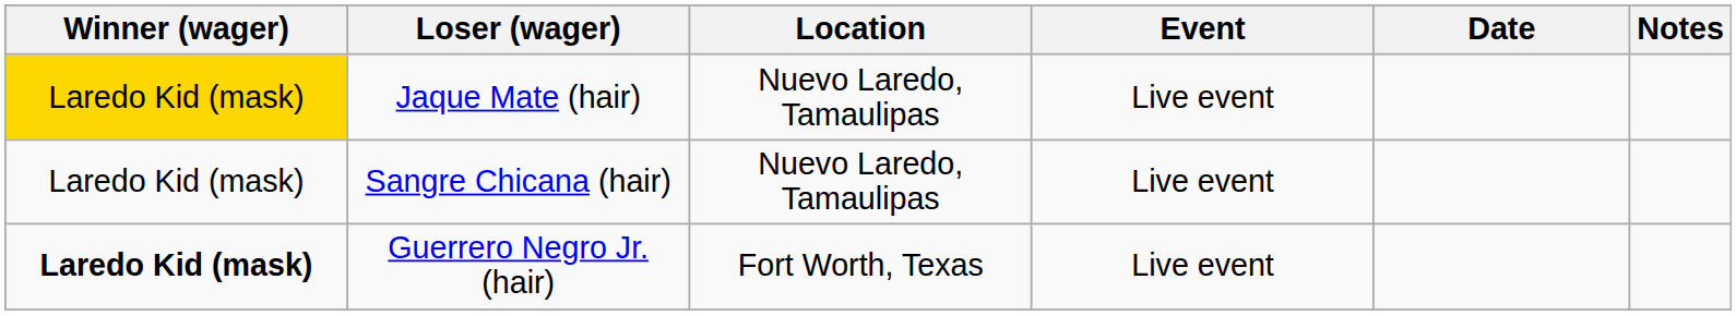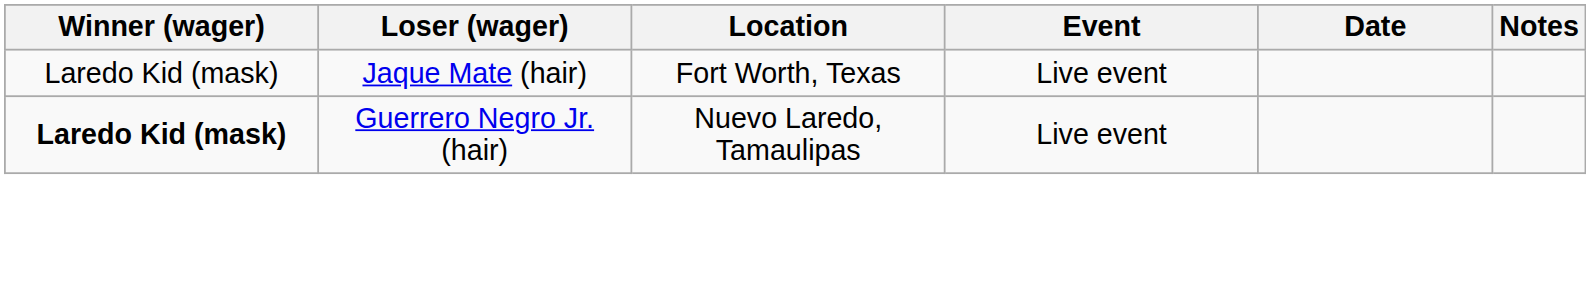 <table class="wikitable sortable" width=100%  style="text-align: center">
 <tr>
 <th width=20% scope="col">Winner (wager)</th>
 <th width=20% scope="col">Loser (wager)</th>
 <th width=20% scope="col">Location</th>
 <th width=20% scope="col">Event</th>
 <th width=15% scope="col">Date</th>
 <th class="unsortable" width=5% scope="col">Notes</th>
 </tr>
 <tr>
-<td style="background: gold;">Laredo Kid (mask)</td>
+<td>Laredo Kid (mask)</td>
 <td><a href='#'>Jaque Mate</a> (hair)</td>
-<td>Nuevo Laredo, Tamaulipas</td>
-<td>Live event</td>
-<td></td>
-<td></td>
-</tr>
-<tr>
-<td>Laredo Kid (mask)</td>
-<td><a href='#'>Sangre Chicana</a> (hair)</td>
-<td>Nuevo Laredo, Tamaulipas</td>
+<td>Fort Worth, Texas</td>
 <td>Live event</td>
 <td></td>
 <td></td>
 </tr>
 <tr>
 <td><strong>Laredo Kid (mask)</strong></td>
 <td><a href='#'>Guerrero Negro Jr.</a> (hair)</td>
-<td>Fort Worth, Texas</td>
+<td>Nuevo Laredo, Tamaulipas</td>
 <td>Live event</td>
 <td></td>
 <td></td>
 </tr>
 </table>
